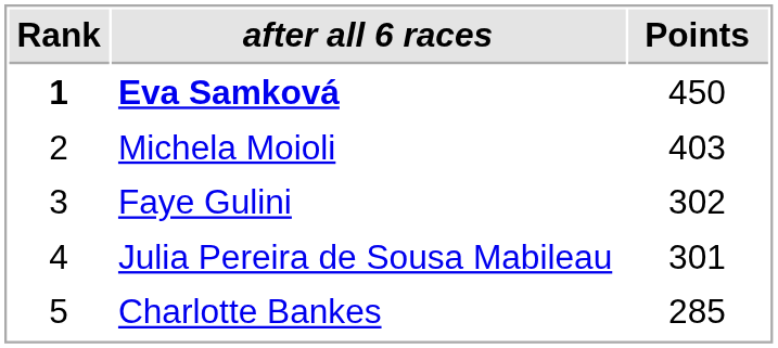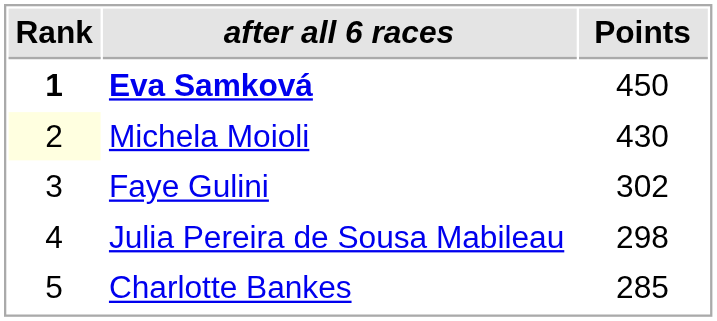 <table cellspacing="1" cellpadding="3" style="border:1px solid #aaa; font-size:86%;">
 <tr style="background:#e4e4e4;">
 <th style="border-bottom:1px solid #aaa; width:10px;">Rank</th>
 <th style="border-bottom:1px solid #aaa; width:200px;"><em>after all 6 races</em></th>
 <th style="border-bottom:1px solid #aaa; width:50px;">Points</th>
 </tr>
 <tr>
 <td align=center><strong>1</strong></td>
 <td><strong> <a href='#'>Eva Samková</a></strong></td>
 <td align=center>450</td>
 </tr>
 <tr>
-<td align=center>2</td>
+<td align=center style="background: lightyellow;">2</td>
 <td> <a href='#'>Michela Moioli</a></td>
-<td align=center>403</td>
+<td align=center>430</td>
 </tr>
 <tr>
 <td align=center>3</td>
 <td> <a href='#'>Faye Gulini</a></td>
 <td align=center>302</td>
 </tr>
 <tr>
 <td align=center>4</td>
 <td> <a href='#'>Julia Pereira de Sousa Mabileau</a></td>
-<td align=center>301</td>
+<td align=center>298</td>
 </tr>
 <tr>
 <td align=center>5</td>
 <td> <a href='#'>Charlotte Bankes</a></td>
 <td align=center>285</td>
 </tr>
 </table>
